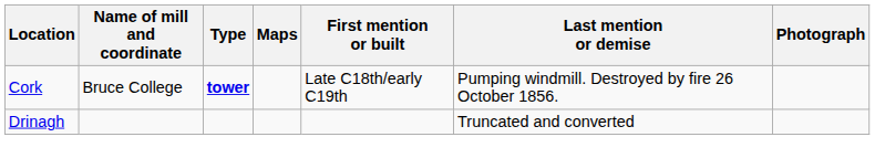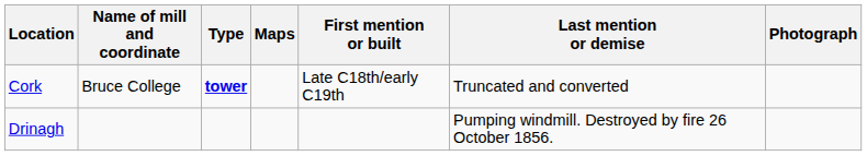 <table class="wikitable">
 <tr>
 <th>Location</th>
 <th>Name of mill and<br>coordinate</th>
 <th>Type</th>
 <th>Maps</th>
 <th>First mention<br>or built</th>
 <th>Last mention<br> or demise</th>
 <th>Photograph</th>
 </tr>
 <tr>
 <td><a href='#'>Cork</a></td>
 <td>Bruce College</td>
 <td><strong><a href='#'>tower</a></strong></td>
 <td></td>
 <td>Late C18th/early C19th</td>
-<td>Pumping windmill. Destroyed by fire 26 October 1856.</td>
+<td>Truncated and converted</td>
 <td></td>
 </tr>
 <tr>
 <td><a href='#'>Drinagh</a></td>
 <td></td>
 <td></td>
 <td></td>
 <td></td>
-<td>Truncated and converted</td>
+<td>Pumping windmill. Destroyed by fire 26 October 1856.</td>
 <td></td>
 </tr>
 </table>
